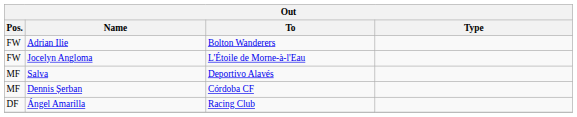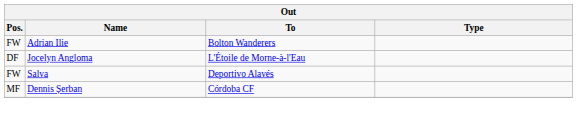 <table class="wikitable" style="font-size:90%;width:99%;">
 <tr>
 <th colspan="4">Out</th>
 </tr>
 <tr>
 <th width=3%>Pos.</th>
 <th width=32%>Name</th>
 <th width=30%>To</th>
 <th width=35%>Type</th>
 </tr>
 <tr>
 <td>FW</td>
 <td><a href='#'>Adrian Ilie</a></td>
 <td><a href='#'>Bolton Wanderers</a></td>
 <td></td>
 </tr>
 <tr>
-<td>FW</td>
+<td>DF</td>
 <td><a href='#'>Jocelyn Angloma</a></td>
 <td><a href='#'>L'Étoile de Morne-à-l'Eau</a></td>
 <td></td>
 </tr>
 <tr>
-<td>MF</td>
+<td>FW</td>
 <td><a href='#'>Salva</a></td>
 <td><a href='#'>Deportivo Alavés</a></td>
 <td></td>
 </tr>
 <tr>
 <td>MF</td>
 <td><a href='#'>Dennis Șerban</a></td>
 <td><a href='#'>Córdoba CF</a></td>
 <td></td>
 </tr>
 <tr>
-<td>DF</td>
-<td><a href='#'>Ángel Amarilla</a></td>
-<td><a href='#'>Racing Club</a></td>
-<td></td>
-</tr>
-<tr>
 </tr>
 </table>
